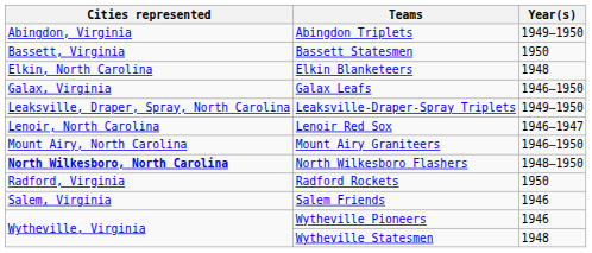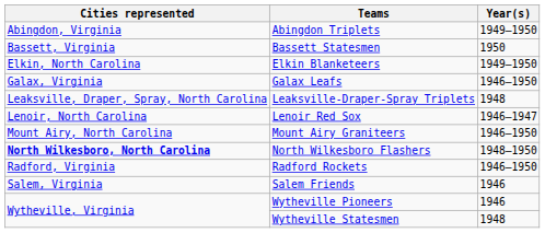 <table class="wikitable">
 <tr>
 <th>Cities represented</th>
 <th>Teams</th>
 <th>Year(s)</th>
 </tr>
 <tr>
 <td><a href='#'>Abingdon, Virginia</a></td>
 <td><a href='#'>Abingdon Triplets</a></td>
 <td>1949–1950</td>
 </tr>
 <tr>
 <td><a href='#'>Bassett, Virginia</a></td>
 <td><a href='#'>Bassett Statesmen</a></td>
 <td>1950</td>
 </tr>
 <tr>
 <td><a href='#'>Elkin, North Carolina</a></td>
 <td><a href='#'>Elkin Blanketeers</a></td>
-<td>1948</td>
+<td>1949–1950</td>
 </tr>
 <tr>
 <td><a href='#'>Galax, Virginia</a></td>
 <td><a href='#'>Galax Leafs</a></td>
 <td>1946–1950</td>
 </tr>
 <tr>
 <td><a href='#'>Leaksville, Draper, Spray, North Carolina</a></td>
 <td><a href='#'>Leaksville-Draper-Spray Triplets</a></td>
-<td>1949–1950</td>
+<td>1948</td>
 </tr>
 <tr>
 <td><a href='#'>Lenoir, North Carolina</a></td>
 <td><a href='#'>Lenoir Red Sox</a></td>
 <td>1946–1947</td>
 </tr>
 <tr>
 <td><a href='#'>Mount Airy, North Carolina</a></td>
 <td><a href='#'>Mount Airy Graniteers</a></td>
 <td>1946–1950</td>
 </tr>
 <tr>
 <td><strong><a href='#'>North Wilkesboro, North Carolina</a></strong></td>
 <td><a href='#'>North Wilkesboro Flashers</a></td>
 <td>1948–1950</td>
 </tr>
 <tr>
 <td><a href='#'>Radford, Virginia</a></td>
 <td><a href='#'>Radford Rockets</a></td>
-<td>1950</td>
+<td>1946–1950</td>
 </tr>
 <tr>
 <td><a href='#'>Salem, Virginia</a></td>
 <td><a href='#'>Salem Friends</a></td>
 <td>1946</td>
 </tr>
 <tr>
 <td rowspan=2><a href='#'>Wytheville, Virginia</a></td>
 <td><a href='#'>Wytheville Pioneers</a></td>
 <td>1946</td>
 </tr>
 <tr>
 <td><a href='#'>Wytheville Statesmen</a></td>
 <td>1948</td>
 </tr>
 </table>
